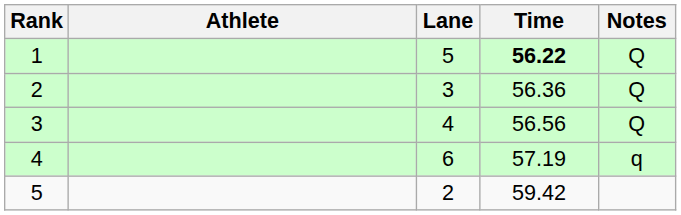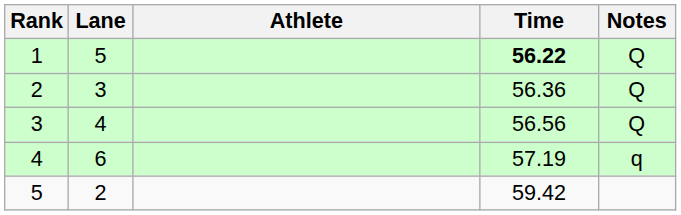 <table class="wikitable sortable" style="text-align:center">
 <tr>
 <th width=40>Rank</th>
+<th width=40>Lane</th>
 <th width=250>Athlete</th>
-<th width=40>Lane</th>
 <th width=80>Time</th>
 <th width=50>Notes</th>
 </tr>
 <tr style="background:#cfc;">
 <td>1</td>
+<td>5</td>
 <td align=left></td>
-<td>5</td>
 <td><strong>56.22</strong></td>
 <td>Q</td>
 </tr>
 <tr style="background:#cfc;">
 <td>2</td>
+<td>3</td>
 <td align=left></td>
-<td>3</td>
 <td>56.36</td>
 <td>Q</td>
 </tr>
 <tr style="background:#cfc;">
 <td>3</td>
+<td>4</td>
 <td align=left></td>
-<td>4</td>
 <td>56.56</td>
 <td>Q</td>
 </tr>
 <tr style="background:#cfc;">
 <td>4</td>
+<td>6</td>
 <td align=left></td>
-<td>6</td>
 <td>57.19</td>
 <td>q</td>
 </tr>
 <tr>
 <td>5</td>
+<td>2</td>
 <td align=left></td>
-<td>2</td>
 <td>59.42</td>
 <td></td>
 </tr>
 </table>
